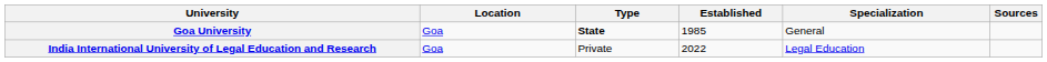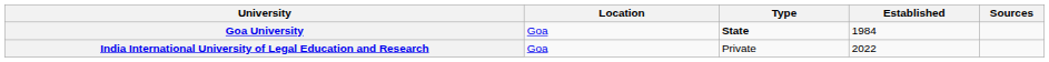 <table class="wikitable sortable collapsible plainrowheaders" style="text-align:left; width:76%;">
 <tr>
 <th scope="col" style="width: 40%;">University</th>
 <th scope="col" style="width: 15%;">Location</th>
 <th scope="col" style="width: 10%;">Type</th>
 <th scope="col" style="width: 10%;">Established</th>
-<th scope="col" style="width: 20%;">Specialization</th>
 <th scope="col" style="width: 05%;" class="unsortable">Sources</th>
 </tr>
 <tr>
 <th scope="row"><a href='#'>Goa University</a></th>
 <td><a href='#'>Goa</a></td>
 <td><strong>State</strong></td>
-<td>1985</td>
-<td>General</td>
+<td>1984</td>
 <td></td>
 </tr>
 <tr>
 <th scope="row"><a href='#'>India International University of Legal Education and Research</a></th>
 <td><a href='#'>Goa</a></td>
 <td>Private</td>
 <td>2022</td>
-<td><a href='#'>Legal Education</a></td>
 <td></td>
 </tr>
 </table>
